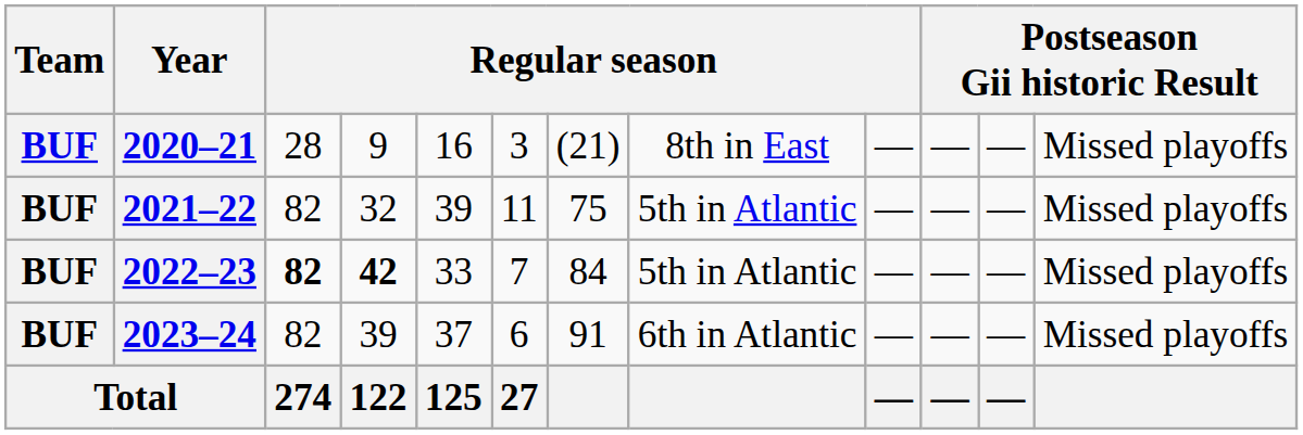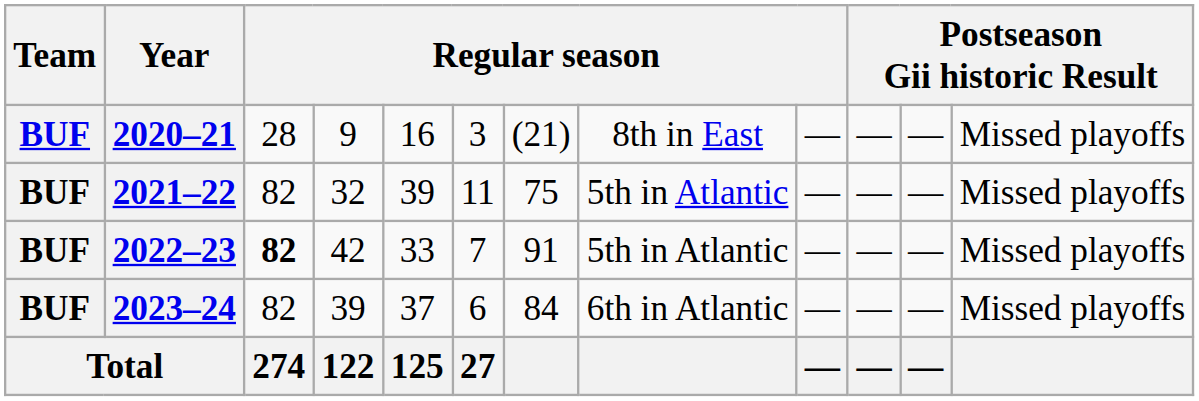 <table class="wikitable" style="font-size:95%; text-align:center;">
 <tr>
 <th>Team</th>
 <th>Year</th>
 <th colspan="7">Regular season</th>
 <th colspan="5">Postseason<br>Gii historic  Result</th>
 </tr>
 <tr>
 <th><a href='#'>BUF</a></th>
 <th><a href='#'>2020–21</a></th>
 <td>28</td>
 <td>9</td>
 <td>16</td>
 <td>3</td>
 <td>(21)</td>
 <td>8th in <a href='#'>East</a></td>
 <td>—</td>
 <td>—</td>
 <td>—</td>
 <td>Missed playoffs</td>
 </tr>
 <tr>
 <th>BUF</th>
 <th><a href='#'>2021–22</a></th>
 <td>82</td>
 <td>32</td>
 <td>39</td>
 <td>11</td>
 <td>75</td>
 <td>5th in <a href='#'>Atlantic</a></td>
 <td>—</td>
 <td>—</td>
 <td>—</td>
 <td>Missed playoffs</td>
 </tr>
 <tr>
 <th>BUF</th>
 <th><a href='#'>2022–23</a></th>
 <td><strong>82</strong></td>
-<td><strong>42</strong></td>
+<td>42</td>
 <td>33</td>
 <td>7</td>
-<td>84</td>
+<td>91</td>
 <td>5th in Atlantic</td>
 <td>—</td>
 <td>—</td>
 <td>—</td>
 <td>Missed playoffs</td>
 </tr>
 <tr>
 <th>BUF</th>
 <th><a href='#'>2023–24</a></th>
 <td>82</td>
 <td>39</td>
 <td>37</td>
 <td>6</td>
-<td>91</td>
+<td>84</td>
 <td>6th in Atlantic</td>
 <td>—</td>
 <td>—</td>
 <td>—</td>
 <td>Missed playoffs</td>
 </tr>
 <tr>
 <th colspan="2">Total</th>
 <th>274</th>
 <th>122</th>
 <th>125</th>
 <th>27</th>
 <th> </th>
 <th> </th>
 <th>—</th>
 <th>—</th>
 <th>—</th>
 <th> </th>
 </tr>
 </table>
